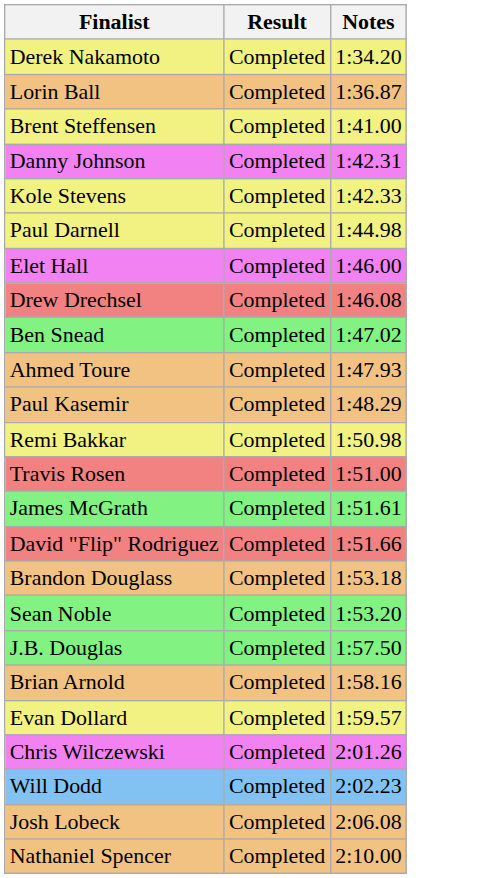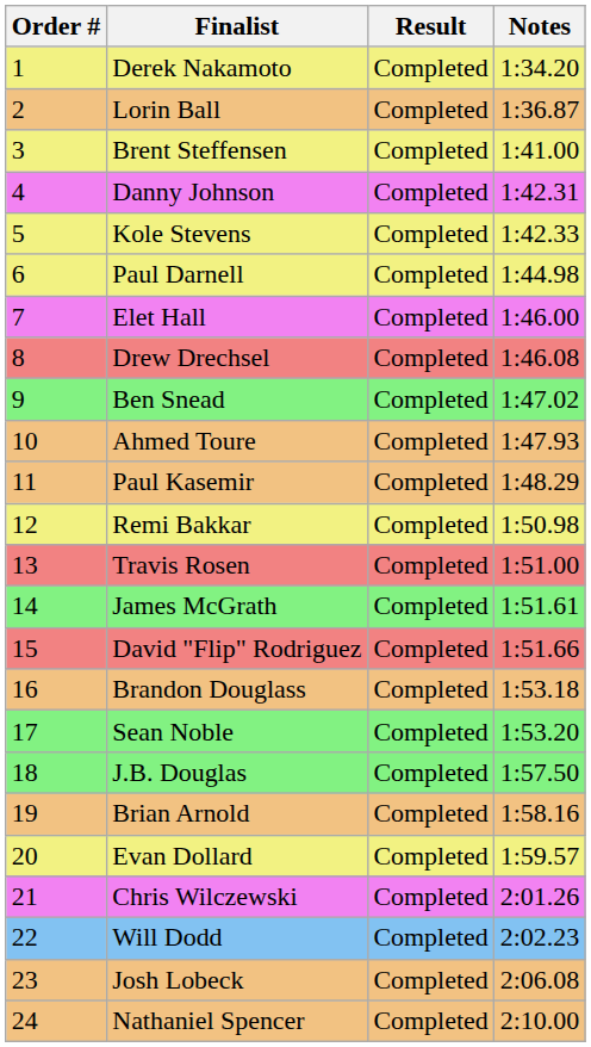 <table class="wikitable sortable">
 <tr>
+<th>Order #</th>
 <th>Finalist</th>
 <th>Result</th>
 <th>Notes</th>
 </tr>
 <tr style="background-color:#f2f282">
+<td>1</td>
 <td>Derek Nakamoto</td>
 <td>Completed</td>
 <td>1:34.20</td>
 </tr>
 <tr style="background-color:#f2c282">
+<td>2</td>
 <td>Lorin Ball</td>
 <td>Completed</td>
 <td>1:36.87</td>
 </tr>
 <tr style="background-color:#f2f282">
+<td>3</td>
 <td>Brent Steffensen</td>
 <td>Completed</td>
 <td>1:41.00</td>
 </tr>
 <tr style="background-color:#f282f2">
+<td>4</td>
 <td>Danny Johnson</td>
 <td>Completed</td>
 <td>1:42.31</td>
 </tr>
 <tr style="background-color:#f2f282">
+<td>5</td>
 <td>Kole Stevens</td>
 <td>Completed</td>
 <td>1:42.33</td>
 </tr>
 <tr style="background-color:#f2f282">
+<td>6</td>
 <td>Paul Darnell</td>
 <td>Completed</td>
 <td>1:44.98</td>
 </tr>
 <tr style="background-color:#f282f2">
+<td>7</td>
 <td>Elet Hall</td>
 <td>Completed</td>
 <td>1:46.00</td>
 </tr>
 <tr style="background-color:#f28282">
+<td>8</td>
 <td>Drew Drechsel</td>
 <td>Completed</td>
 <td>1:46.08</td>
 </tr>
 <tr style="background-color:#82f282">
+<td>9</td>
 <td>Ben Snead</td>
 <td>Completed</td>
 <td>1:47.02</td>
 </tr>
 <tr style="background-color:#f2c282">
+<td>10</td>
 <td>Ahmed Toure</td>
 <td>Completed</td>
 <td>1:47.93</td>
 </tr>
 <tr style="background-color:#f2c282">
+<td>11</td>
 <td>Paul Kasemir</td>
 <td>Completed</td>
 <td>1:48.29</td>
 </tr>
 <tr style="background-color:#f2f282">
+<td>12</td>
 <td>Remi Bakkar</td>
 <td>Completed</td>
 <td>1:50.98</td>
 </tr>
 <tr style="background-color:#f28282">
+<td>13</td>
 <td>Travis Rosen</td>
 <td>Completed</td>
 <td>1:51.00</td>
 </tr>
 <tr style="background-color:#82f282">
+<td>14</td>
 <td>James McGrath</td>
 <td>Completed</td>
 <td>1:51.61</td>
 </tr>
 <tr style="background-color:#f28282">
+<td>15</td>
 <td>David "Flip" Rodriguez</td>
 <td>Completed</td>
 <td>1:51.66</td>
 </tr>
 <tr style="background-color:#f2c282">
+<td>16</td>
 <td>Brandon Douglass</td>
 <td>Completed</td>
 <td>1:53.18</td>
 </tr>
 <tr style="background-color:#82f282">
+<td>17</td>
 <td>Sean Noble</td>
 <td>Completed</td>
 <td>1:53.20</td>
 </tr>
 <tr style="background-color:#82f282">
+<td>18</td>
 <td>J.B. Douglas</td>
 <td>Completed</td>
 <td>1:57.50</td>
 </tr>
 <tr style="background-color:#f2c282">
+<td>19</td>
 <td>Brian Arnold</td>
 <td>Completed</td>
 <td>1:58.16</td>
 </tr>
 <tr style="background-color:#f2f282">
+<td>20</td>
 <td>Evan Dollard</td>
 <td>Completed</td>
 <td>1:59.57</td>
 </tr>
 <tr style="background-color:#f282f2">
+<td>21</td>
 <td>Chris Wilczewski</td>
 <td>Completed</td>
 <td>2:01.26</td>
 </tr>
 <tr style="background-color:#82c2f2">
+<td>22</td>
 <td>Will Dodd</td>
 <td>Completed</td>
 <td>2:02.23</td>
 </tr>
 <tr style="background-color:#f2c282">
+<td>23</td>
 <td>Josh Lobeck</td>
 <td>Completed</td>
 <td>2:06.08</td>
 </tr>
 <tr style="background-color:#f2c282">
+<td>24</td>
 <td>Nathaniel Spencer</td>
 <td>Completed</td>
 <td>2:10.00</td>
 </tr>
 </table>
